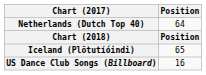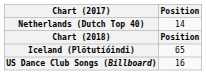 <table class="wikitable plainrowheaders" style="text-align:center">
 <tr>
 <th scope="col">Chart (2017)</th>
 <th scope="col">Position</th>
 </tr>
 <tr>
 <th scope="row">Netherlands (Dutch Top 40)</th>
-<td>64</td>
+<td>14</td>
 </tr>
 <tr>
 <th scope="col">Chart (2018)</th>
 <th scope="col">Position</th>
 </tr>
 <tr>
 <th scope="row">Iceland (Plötutíóindi)</th>
 <td>65</td>
 </tr>
 <tr>
 <th scope="row">US Dance Club Songs (<em>Billboard</em>)</th>
 <td>16</td>
 </tr>
 </table>
